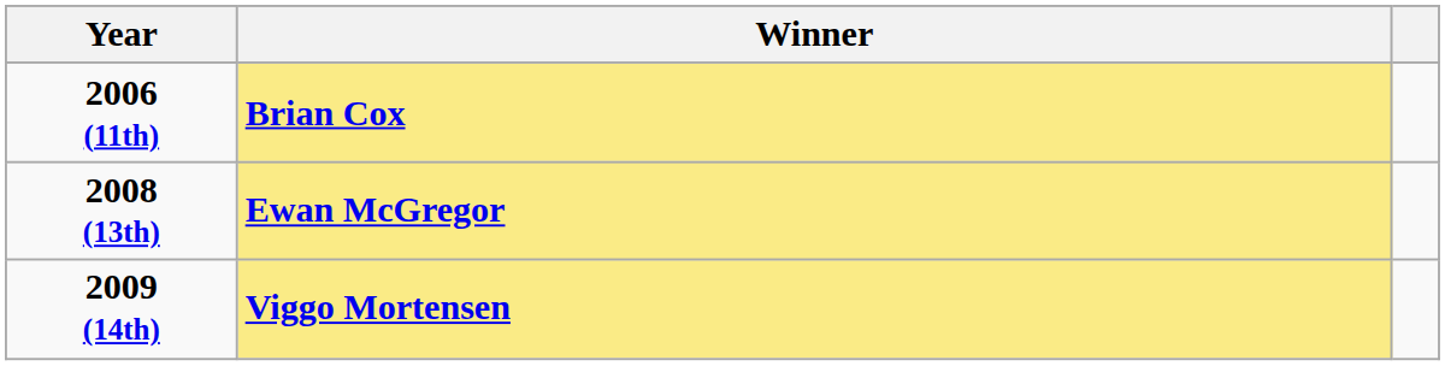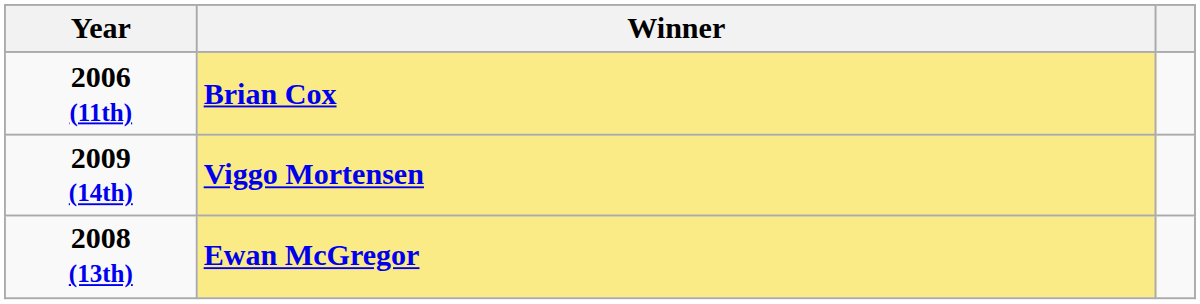 <table class="wikitable" width="40%">
 <tr bgcolor="#bebebe">
 <th width="10%">Year</th>
 <th width="50%">Winner</th>
 <th width="2%"></th>
 </tr>
 <tr>
 <td style="text-align:center"><strong>2006<br> <small><a href='#'>(11th)</a></small></strong></td>
 <td style="background:#FAEB86"><strong><a href='#'>Brian Cox</a></strong></td>
 <td style="text-align:center"></td>
 </tr>
 <tr>
+<td style="text-align:center"><strong>2009<br> <small><a href='#'>(14th)</a></small></strong></td>
+<td style="background:#FAEB86"><strong><a href='#'>Viggo Mortensen</a></strong></td>
+<td style="text-align:center"></td>
+</tr>
+<tr>
 <td style="text-align:center"><strong>2008<br> <small><a href='#'>(13th)</a></small></strong></td>
 <td style="background:#FAEB86"><strong><a href='#'>Ewan McGregor</a></strong></td>
 <td style="text-align:center"></td>
 </tr>
-<tr>
-<td style="text-align:center"><strong>2009<br> <small><a href='#'>(14th)</a></small></strong></td>
-<td style="background:#FAEB86"><strong><a href='#'>Viggo Mortensen</a></strong></td>
-<td style="text-align:center"></td>
-</tr>
 </table>
